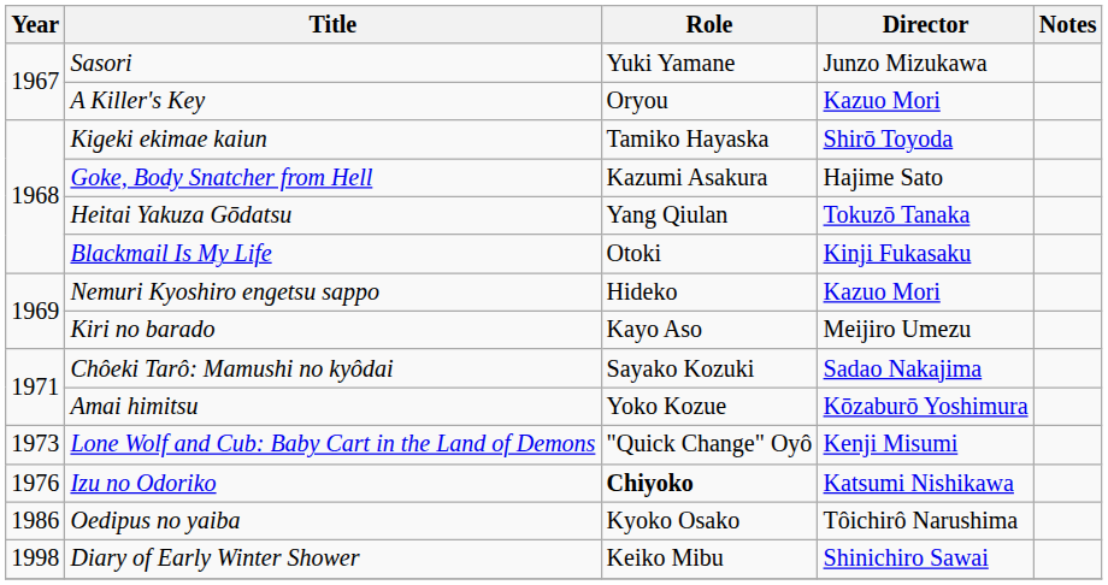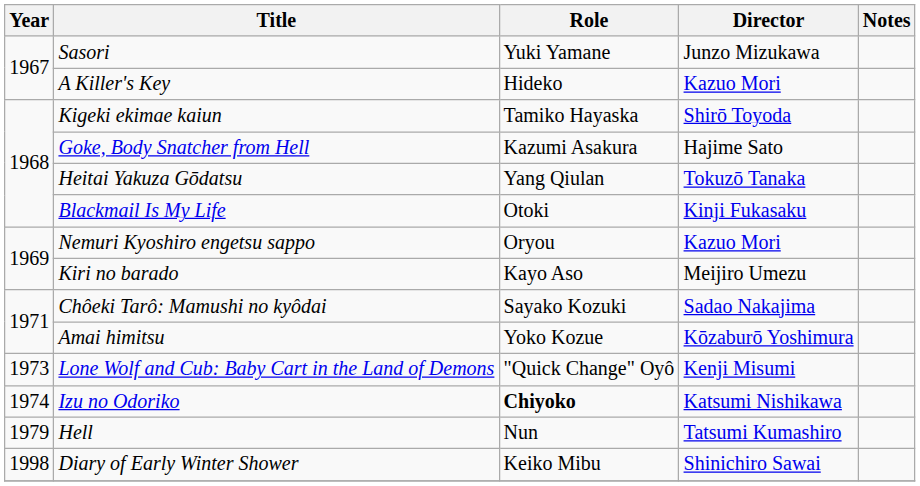 <table class="wikitable sortable">
 <tr>
 <th>Year</th>
 <th>Title</th>
 <th>Role</th>
 <th>Director</th>
 <th class="unsortable">Notes</th>
 </tr>
 <tr>
 <td rowspan="2">1967</td>
 <td><em>Sasori</em></td>
 <td>Yuki Yamane</td>
 <td>Junzo Mizukawa</td>
 <td></td>
 </tr>
 <tr>
 <td><em>A Killer's Key </em></td>
-<td>Oryou</td>
+<td>Hideko</td>
 <td><a href='#'>Kazuo Mori</a></td>
 <td></td>
 </tr>
 <tr>
 <td rowspan="4">1968</td>
 <td><em>Kigeki ekimae kaiun</em></td>
 <td>Tamiko Hayaska</td>
 <td><a href='#'>Shirō Toyoda</a></td>
 <td></td>
 </tr>
 <tr>
 <td><em><a href='#'>Goke, Body Snatcher from Hell</a></em></td>
 <td>Kazumi Asakura</td>
 <td>Hajime Sato</td>
 <td></td>
 </tr>
 <tr>
 <td><em>Heitai Yakuza Gōdatsu</em></td>
 <td>Yang Qiulan</td>
 <td><a href='#'>Tokuzō Tanaka</a></td>
 <td></td>
 </tr>
 <tr>
 <td><em><a href='#'>Blackmail Is My Life</a></em></td>
 <td>Otoki</td>
 <td><a href='#'>Kinji Fukasaku</a></td>
 <td></td>
 </tr>
 <tr>
 <td rowspan="2">1969</td>
 <td><em>Nemuri Kyoshiro engetsu sappo</em></td>
-<td>Hideko</td>
+<td>Oryou</td>
 <td><a href='#'>Kazuo Mori</a></td>
 <td></td>
 </tr>
 <tr>
 <td><em>Kiri no barado</em></td>
 <td>Kayo Aso</td>
 <td>Meijiro Umezu</td>
 <td></td>
 </tr>
 <tr>
 <td rowspan="2">1971</td>
 <td><em>Chôeki Tarô: Mamushi no kyôdai</em></td>
 <td>Sayako Kozuki</td>
 <td><a href='#'>Sadao Nakajima</a></td>
 <td></td>
 </tr>
 <tr>
 <td><em>Amai himitsu</em></td>
 <td>Yoko Kozue</td>
 <td><a href='#'>Kōzaburō Yoshimura</a></td>
 <td></td>
 </tr>
 <tr>
 <td>1973</td>
 <td><em><a href='#'>Lone Wolf and Cub: Baby Cart in the Land of Demons</a></em></td>
 <td>"Quick Change" Oyô</td>
 <td><a href='#'>Kenji Misumi</a></td>
 <td></td>
 </tr>
 <tr>
-<td>1976</td>
+<td>1974</td>
 <td><em><a href='#'>Izu no Odoriko</a></em></td>
 <td><strong>Chiyoko</strong></td>
 <td><a href='#'>Katsumi Nishikawa</a></td>
 <td></td>
 </tr>
 <tr>
-<td>1986</td>
-<td><em>Oedipus no yaiba</em></td>
-<td>Kyoko Osako</td>
-<td>Tôichirô Narushima</td>
+<td>1979</td>
+<td><em>Hell</em></td>
+<td>Nun</td>
+<td><a href='#'>Tatsumi Kumashiro</a></td>
 <td></td>
 </tr>
 <tr>
 <td>1998</td>
 <td><em>Diary of Early Winter Shower</em></td>
 <td>Keiko Mibu</td>
 <td><a href='#'>Shinichiro Sawai</a></td>
 <td></td>
 </tr>
 <tr>
 </tr>
 </table>
